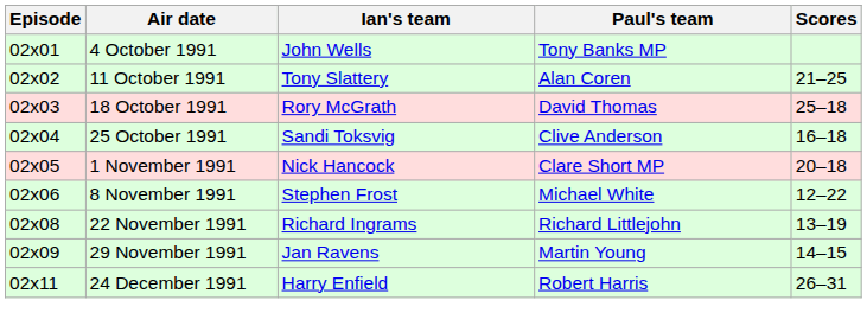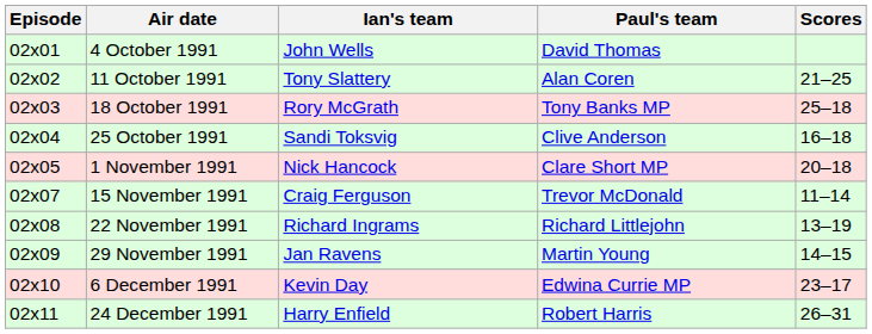 <table class="wikitable"  style="width:745px; background:#dfd;">
 <tr>
 <th style="width:5%;">Episode</th>
 <th style="width:23%;">Air date</th>
 <th style="width:31%;">Ian's team</th>
 <th style="width:31%;">Paul's team</th>
 <th style="width:6%;">Scores</th>
 </tr>
 <tr>
 <td>02x01</td>
 <td>4 October 1991</td>
 <td><a href='#'>John Wells</a></td>
-<td><a href='#'>Tony Banks MP</a></td>
+<td><a href='#'>David Thomas</a></td>
 <td></td>
 </tr>
 <tr>
 <td>02x02</td>
 <td>11 October 1991</td>
 <td><a href='#'>Tony Slattery</a></td>
 <td><a href='#'>Alan Coren</a></td>
 <td>21–25</td>
 </tr>
 <tr style="background:#fdd;">
 <td>02x03</td>
 <td>18 October 1991</td>
 <td><a href='#'>Rory McGrath</a></td>
-<td><a href='#'>David Thomas</a></td>
+<td><a href='#'>Tony Banks MP</a></td>
 <td>25–18</td>
 </tr>
 <tr>
 <td>02x04</td>
 <td>25 October 1991</td>
 <td><a href='#'>Sandi Toksvig</a></td>
 <td><a href='#'>Clive Anderson</a></td>
 <td>16–18</td>
 </tr>
 <tr style="background:#fdd;">
 <td>02x05</td>
 <td>1 November 1991</td>
 <td><a href='#'>Nick Hancock</a></td>
 <td><a href='#'>Clare Short MP</a></td>
 <td>20–18</td>
 </tr>
 <tr>
-<td>02x06</td>
-<td>8 November 1991</td>
-<td><a href='#'>Stephen Frost</a></td>
-<td><a href='#'>Michael White</a></td>
-<td>12–22</td>
+<td>02x07</td>
+<td>15 November 1991</td>
+<td><a href='#'>Craig Ferguson</a></td>
+<td><a href='#'>Trevor McDonald</a></td>
+<td>11–14</td>
 </tr>
 <tr>
 <td>02x08</td>
 <td>22 November 1991</td>
 <td><a href='#'>Richard Ingrams</a></td>
 <td><a href='#'>Richard Littlejohn</a></td>
 <td>13–19</td>
 </tr>
 <tr>
 <td>02x09</td>
 <td>29 November 1991</td>
 <td><a href='#'>Jan Ravens</a></td>
 <td><a href='#'>Martin Young</a></td>
 <td>14–15</td>
 </tr>
+<tr style="background:#fdd;">
+<td>02x10</td>
+<td>6 December 1991</td>
+<td><a href='#'>Kevin Day</a></td>
+<td><a href='#'>Edwina Currie MP</a></td>
+<td>23–17</td>
+</tr>
 <tr>
 <td>02x11</td>
 <td>24 December 1991</td>
 <td><a href='#'>Harry Enfield</a></td>
 <td><a href='#'>Robert Harris</a></td>
 <td>26–31</td>
 </tr>
 </table>
